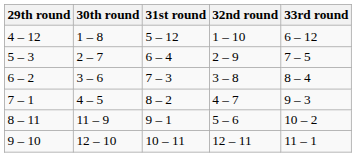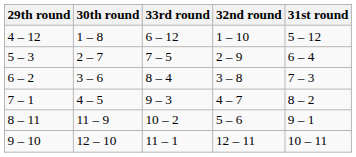 <table class="wikitable">
 <tr>
 <th>29th round</th>
 <th>30th round</th>
+<th>33rd round</th>
+<th>32nd round</th>
 <th>31st round</th>
-<th>32nd round</th>
-<th>33rd round</th>
 </tr>
 <tr>
 <td>4 – 12</td>
 <td>1 –  8</td>
+<td>6 – 12</td>
+<td>1 – 10</td>
 <td>5 – 12</td>
-<td>1 – 10</td>
-<td>6 – 12</td>
 </tr>
 <tr>
 <td>5 –  3</td>
 <td>2 –  7</td>
+<td>7 –  5</td>
+<td>2 –  9</td>
 <td>6 –  4</td>
-<td>2 –  9</td>
-<td>7 –  5</td>
 </tr>
 <tr>
 <td>6 –  2</td>
 <td>3 –  6</td>
+<td>8 –  4</td>
+<td>3 –  8</td>
 <td>7 –  3</td>
-<td>3 –  8</td>
-<td>8 –  4</td>
 </tr>
 <tr>
 <td>7 –  1</td>
 <td>4 –  5</td>
+<td>9 –  3</td>
+<td>4 –  7</td>
 <td>8 –  2</td>
-<td>4 –  7</td>
-<td>9 –  3</td>
 </tr>
 <tr>
 <td>8 – 11</td>
 <td>11 –  9</td>
+<td>10 –  2</td>
+<td>5 –  6</td>
 <td>9 –  1</td>
-<td>5 –  6</td>
-<td>10 –  2</td>
 </tr>
 <tr>
 <td>9 – 10</td>
 <td>12 – 10</td>
+<td>11 –  1</td>
+<td>12 – 11</td>
 <td>10 – 11</td>
-<td>12 – 11</td>
-<td>11 –  1</td>
 </tr>
 </table>
